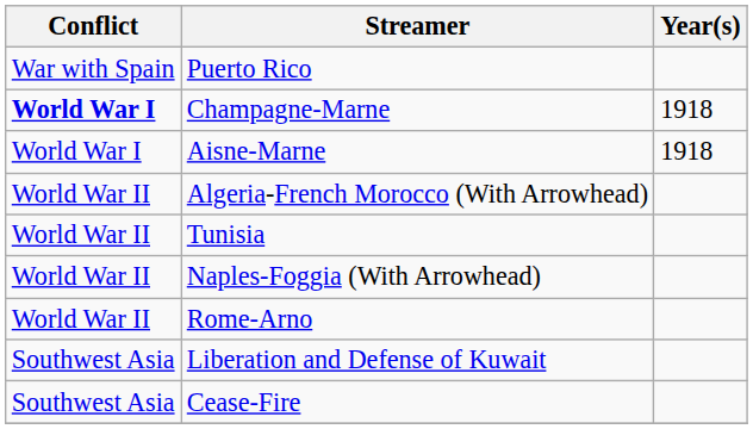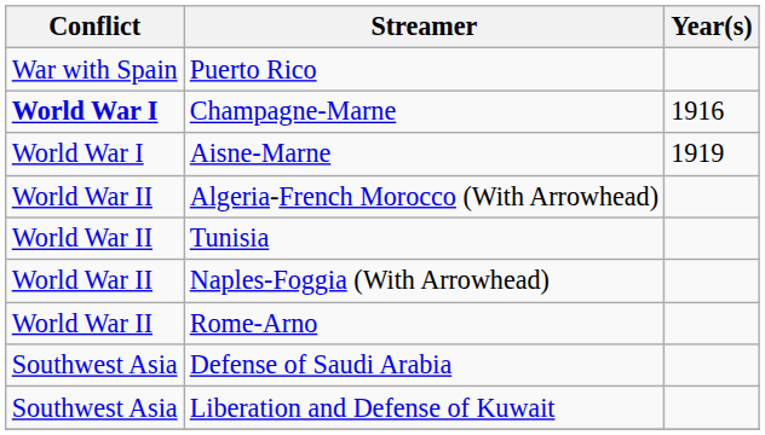 <table class="wikitable" align="left">
 <tr bgcolor="#efefef">
 <th>Conflict</th>
 <th>Streamer</th>
 <th>Year(s)</th>
 </tr>
 <tr>
 <td><a href='#'>War with Spain</a></td>
 <td><a href='#'>Puerto Rico</a></td>
 <td></td>
 </tr>
 <tr>
 <td><strong><a href='#'>World War I</a></strong></td>
 <td><a href='#'>Champagne-Marne</a></td>
-<td>1918</td>
+<td>1916</td>
 </tr>
 <tr>
 <td><a href='#'>World War I</a></td>
 <td><a href='#'>Aisne-Marne</a></td>
-<td>1918</td>
+<td>1919</td>
 </tr>
 <tr>
 <td><a href='#'>World War II</a></td>
 <td><a href='#'>Algeria</a>-<a href='#'>French Morocco</a> (With Arrowhead)</td>
 <td></td>
 </tr>
 <tr>
 <td><a href='#'>World War II</a></td>
 <td><a href='#'>Tunisia</a></td>
 <td></td>
 </tr>
 <tr>
 <td><a href='#'>World War II</a></td>
 <td><a href='#'>Naples-Foggia</a> (With Arrowhead)</td>
 <td></td>
 </tr>
 <tr>
 <td><a href='#'>World War II</a></td>
 <td><a href='#'>Rome-Arno</a></td>
 <td></td>
 </tr>
 <tr>
 <td><a href='#'>Southwest Asia</a></td>
-<td><a href='#'>Liberation and Defense of Kuwait</a></td>
+<td><a href='#'>Defense of Saudi Arabia</a></td>
 <td></td>
 </tr>
 <tr>
 <td><a href='#'>Southwest Asia</a></td>
-<td><a href='#'>Cease-Fire</a></td>
+<td><a href='#'>Liberation and Defense of Kuwait</a></td>
 <td></td>
 </tr>
 <tr>
 </tr>
 </table>
